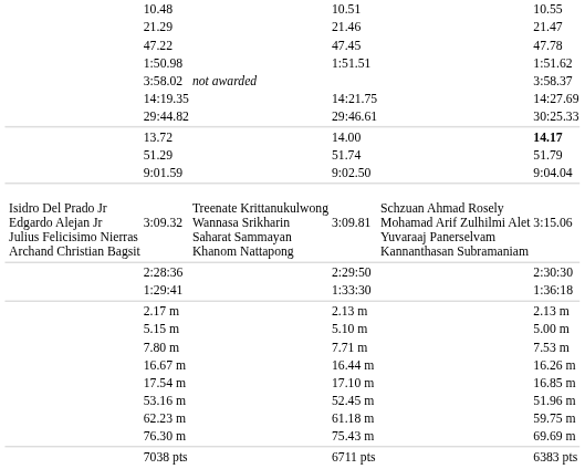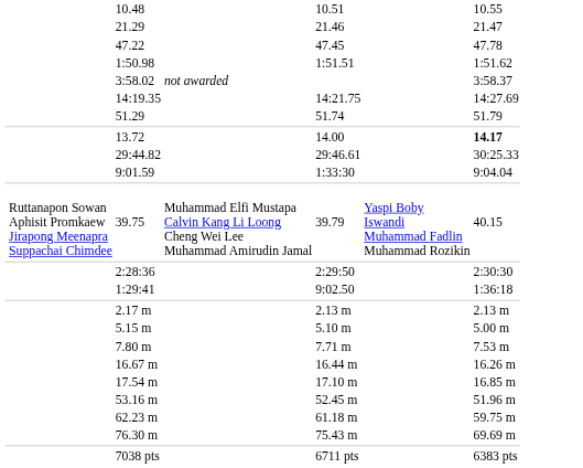 <table>
 <tr>
 <td></td>
 <td></td>
 <td>10.48</td>
 <td></td>
 <td>10.51</td>
 <td></td>
 <td>10.55</td>
 </tr>
 <tr>
 <td></td>
 <td></td>
 <td>21.29</td>
 <td></td>
 <td>21.46</td>
 <td></td>
 <td>21.47</td>
 </tr>
 <tr>
 <td></td>
 <td></td>
 <td>47.22</td>
 <td></td>
 <td>47.45</td>
 <td></td>
 <td>47.78</td>
 </tr>
 <tr>
 <td></td>
 <td></td>
 <td>1:50.98</td>
 <td></td>
 <td>1:51.51</td>
 <td></td>
 <td>1:51.62</td>
 </tr>
 <tr>
 <td rowspan=2></td>
 <td></td>
 <td rowspan=2>3:58.02</td>
 <td rowspan=2><em>not awarded</em></td>
 <td rowspan=2></td>
 <td rowspan=2></td>
 <td rowspan=2>3:58.37</td>
 </tr>
 <tr>
 <td></td>
 </tr>
 <tr>
 <td></td>
 <td></td>
 <td>14:19.35 </td>
 <td></td>
 <td>14:21.75</td>
 <td></td>
 <td>14:27.69</td>
 </tr>
 <tr>
 <td></td>
 <td></td>
-<td>29:44.82 </td>
+<td>51.29</td>
 <td></td>
-<td>29:46.61</td>
+<td>51.74</td>
 <td></td>
-<td>30:25.33</td>
+<td>51.79</td>
 </tr>
 <tr bgcolor=#DDDDDD>
 <td colspan=7></td>
 </tr>
 <tr>
 <td> </td>
 <td></td>
 <td>13.72  </td>
 <td></td>
 <td>14.00</td>
 <td></td>
 <td><strong>14.17 </strong></td>
 </tr>
 <tr>
 <td></td>
 <td></td>
-<td>51.29</td>
+<td>29:44.82 </td>
 <td></td>
-<td>51.74</td>
+<td>29:46.61</td>
 <td></td>
-<td>51.79</td>
+<td>30:25.33</td>
 </tr>
 <tr>
 <td></td>
 <td></td>
 <td>9:01.59</td>
 <td></td>
-<td>9:02.50</td>
+<td>1:33:30</td>
 <td></td>
 <td>9:04.04</td>
 </tr>
 <tr bgcolor=#DDDDDD>
 <td colspan=7></td>
 </tr>
 <tr>
 <td></td>
-<td><br>Isidro Del Prado Jr<br>Edgardo Alejan Jr<br>Julius Felicisimo Nierras<br>Archand Christian Bagsit</td>
-<td>3:09.32</td>
-<td><br>Treenate Krittanukulwong<br>Wannasa Srikharin<br>Saharat Sammayan<br>Khanom Nattapong</td>
-<td>3:09.81</td>
-<td><br>Schzuan Ahmad Rosely<br>Mohamad Arif Zulhilmi Alet<br>Yuvaraaj Panerselvam<br>Kannanthasan Subramaniam</td>
-<td>3:15.06</td>
+<td><br>Ruttanapon Sowan<br>Aphisit Promkaew<br><a href='#'>Jirapong Meenapra</a><br><a href='#'>Suppachai Chimdee</a></td>
+<td>39.75</td>
+<td><br>Muhammad Elfi Mustapa<br> <a href='#'>Calvin Kang Li Loong</a><br>Cheng Wei Lee<br>Muhammad Amirudin Jamal</td>
+<td>39.79</td>
+<td><br><a href='#'>Yaspi Boby</a><br><a href='#'>Iswandi</a><br><a href='#'>Muhammad Fadlin</a><br>Muhammad Rozikin</td>
+<td>40.15</td>
 </tr>
 <tr bgcolor=#DDDDDD>
 <td colspan=7></td>
 </tr>
 <tr>
 <td></td>
 <td></td>
 <td>2:28:36</td>
 <td></td>
 <td>2:29:50</td>
 <td></td>
 <td>2:30:30</td>
 </tr>
 <tr>
 <td></td>
 <td></td>
 <td>1:29:41</td>
 <td></td>
-<td>1:33:30</td>
+<td>9:02.50</td>
 <td></td>
 <td>1:36:18</td>
 </tr>
 <tr bgcolor=#DDDDDD>
 <td colspan=7></td>
 </tr>
 <tr>
 <td></td>
 <td></td>
 <td>2.17 m</td>
 <td></td>
 <td>2.13 m</td>
 <td></td>
 <td>2.13 m</td>
 </tr>
 <tr>
 <td></td>
 <td></td>
 <td>5.15 m</td>
 <td></td>
 <td>5.10 m </td>
 <td></td>
 <td>5.00 m</td>
 </tr>
 <tr>
 <td></td>
 <td></td>
 <td>7.80 m</td>
 <td></td>
 <td>7.71 m</td>
 <td></td>
 <td>7.53 m</td>
 </tr>
 <tr>
 <td></td>
 <td></td>
 <td>16.67 m  </td>
 <td></td>
 <td>16.44 m </td>
 <td></td>
 <td>16.26 m</td>
 </tr>
 <tr>
 <td></td>
 <td></td>
 <td>17.54 m</td>
 <td></td>
 <td>17.10 m</td>
 <td></td>
 <td>16.85 m</td>
 </tr>
 <tr>
 <td></td>
 <td></td>
 <td>53.16 m </td>
 <td></td>
 <td>52.45 m</td>
 <td></td>
 <td>51.96 m</td>
 </tr>
 <tr>
 <td></td>
 <td></td>
 <td>62.23 m  </td>
 <td></td>
 <td>61.18 m</td>
 <td></td>
 <td>59.75 m </td>
 </tr>
 <tr>
 <td></td>
 <td></td>
 <td>76.30 m  </td>
 <td></td>
 <td>75.43 m</td>
 <td></td>
 <td>69.69 m</td>
 </tr>
 <tr bgcolor=#DDDDDD>
 <td colspan=7></td>
 </tr>
 <tr>
 <td></td>
 <td></td>
 <td>7038 pts</td>
 <td></td>
 <td>6711 pts</td>
 <td></td>
 <td>6383 pts</td>
 </tr>
 </table>
